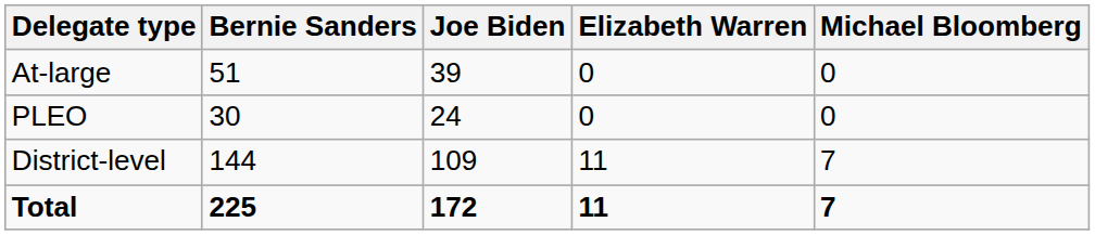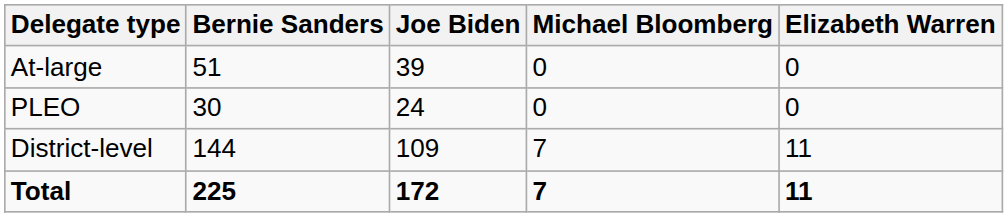 <table class="wikitable">
 <tr>
 <th>Delegate type</th>
 <th>Bernie Sanders</th>
 <th>Joe Biden</th>
+<th>Michael Bloomberg</th>
 <th>Elizabeth Warren</th>
-<th>Michael Bloomberg</th>
 </tr>
 <tr>
 <td>At-large</td>
 <td>51</td>
 <td>39</td>
 <td>0</td>
 <td>0</td>
 </tr>
 <tr>
 <td>PLEO</td>
 <td>30</td>
 <td>24</td>
 <td>0</td>
 <td>0</td>
 </tr>
 <tr>
 <td>District-level</td>
 <td>144</td>
 <td>109</td>
+<td>7</td>
 <td>11</td>
-<td>7</td>
 </tr>
 <tr>
 <td><strong>Total</strong></td>
 <td><strong>225</strong></td>
 <td><strong>172</strong></td>
+<td><strong>7</strong></td>
 <td><strong>11</strong></td>
-<td><strong>7</strong></td>
 </tr>
 </table>
